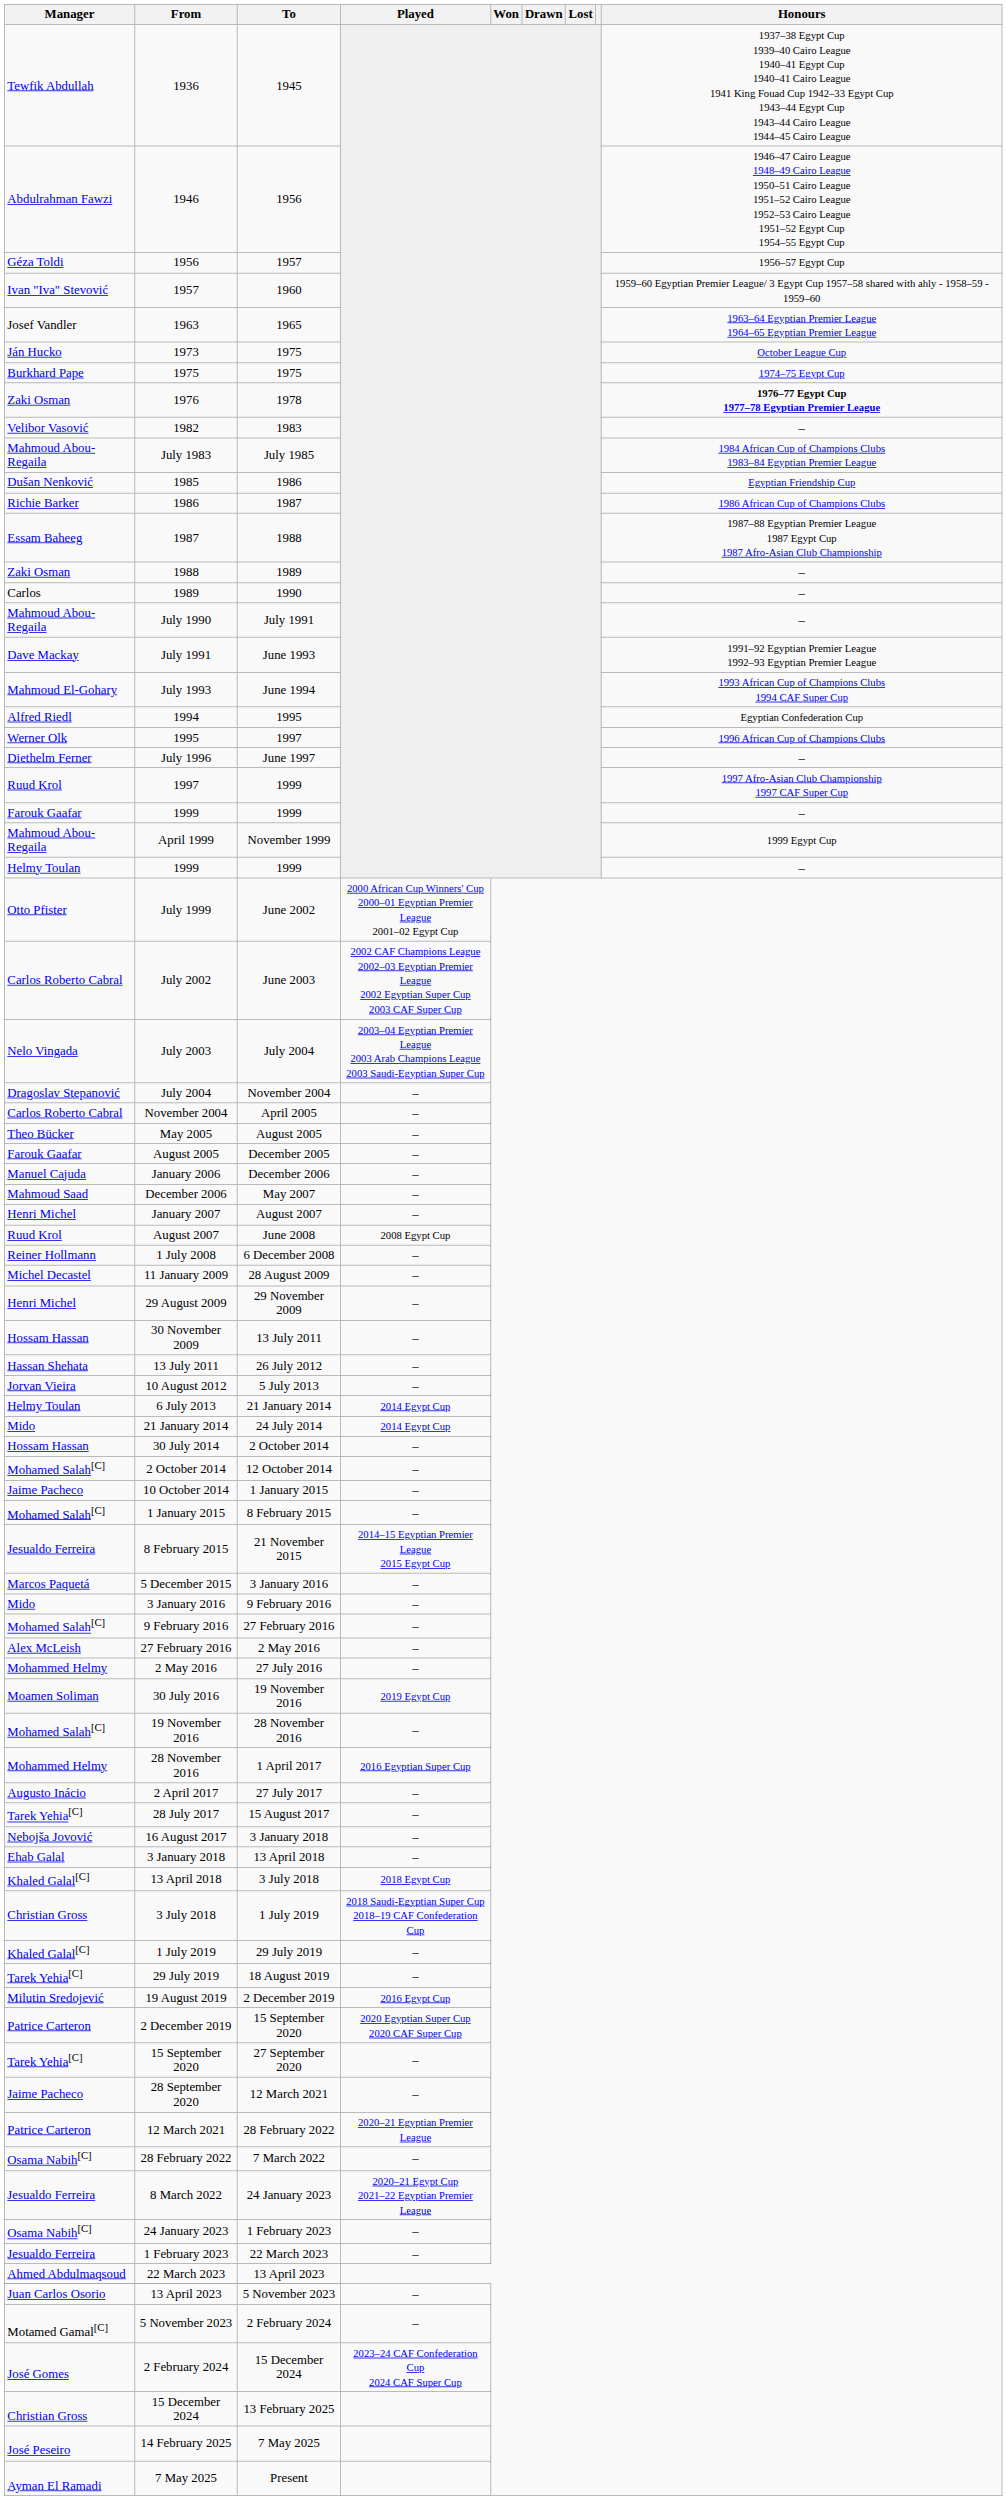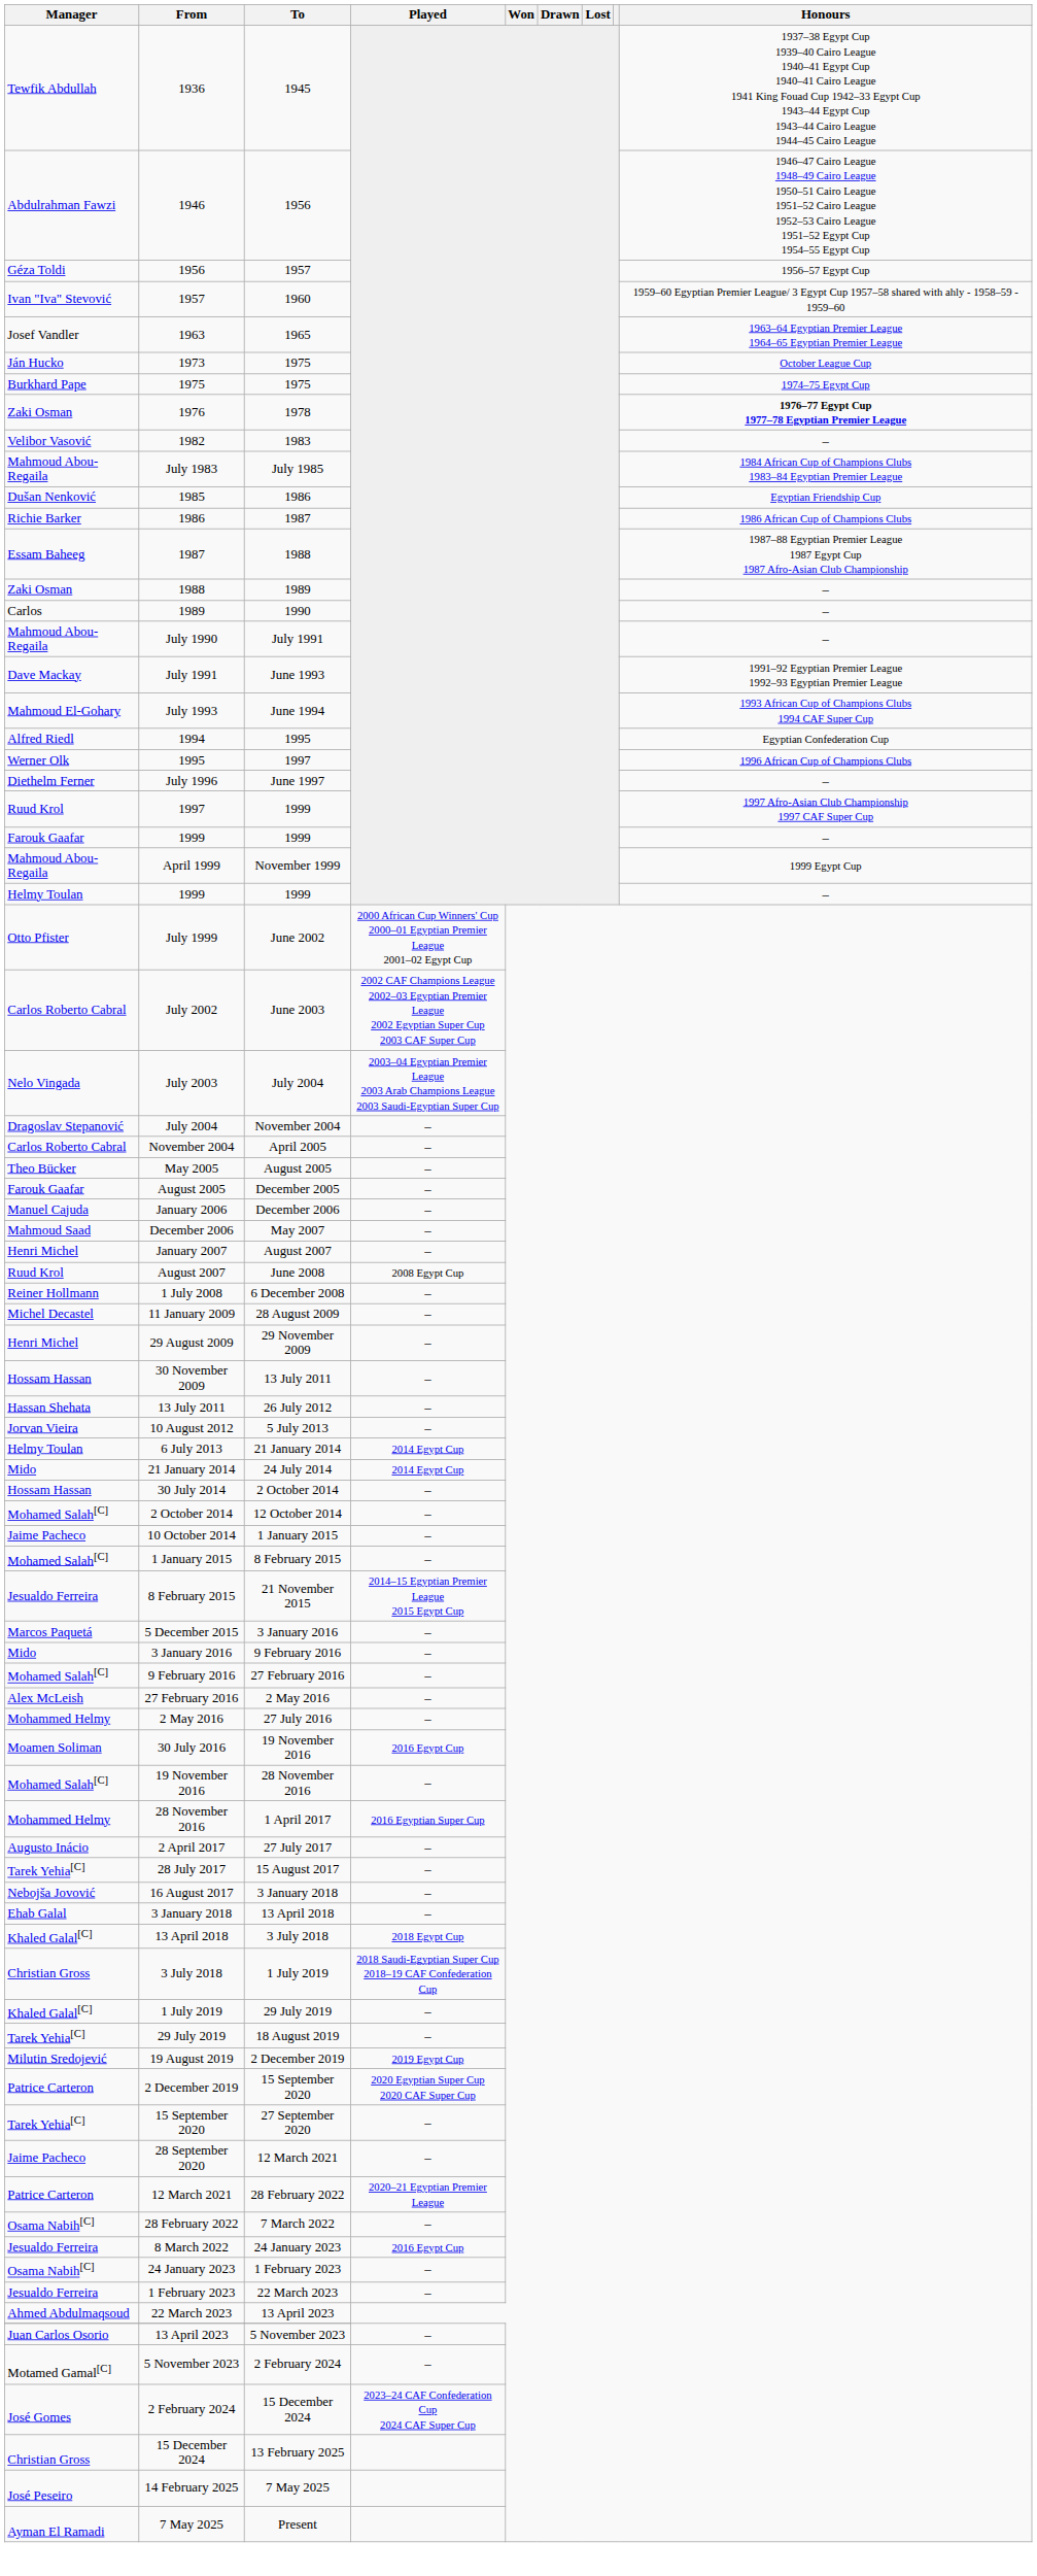 <table class="wikitable sortable" style="text-align:center">
 <tr>
 <th>Manager</th>
 <th>From</th>
 <th>To</th>
 <th>Played</th>
 <th>Won</th>
 <th>Drawn</th>
 <th>Lost</th>
 <th></th>
 <th>Honours</th>
 </tr>
 <tr>
 <td align="left"> <a href='#'>Tewfik Abdullah</a></td>
 <td>1936</td>
 <td>1945</td>
 <td colspan="5" rowspan="25" bgcolor=#efefef></td>
 <td><small> 1937–38 Egypt Cup <br> 1939–40 Cairo League <br>1940–41 Egypt Cup <br> 1940–41 Cairo League <br>1941 King Fouad Cup 1942–33 Egypt Cup <br>1943–44 Egypt Cup <br> 1943–44 Cairo League <br> 1944–45 Cairo League </small></td>
 </tr>
 <tr>
 <td align="left"> <a href='#'>Abdulrahman Fawzi</a></td>
 <td>1946</td>
 <td>1956</td>
 <td><small>1946–47 Cairo League <br> <a href='#'>1948–49 Cairo League</a> <br> 1950–51 Cairo League <br> 1951–52 Cairo League <br> 1952–53 Cairo League <br> 1951–52 Egypt Cup <br> 1954–55 Egypt Cup </small></td>
 </tr>
 <tr>
 <td align="left"> <a href='#'>Géza Toldi</a></td>
 <td>1956</td>
 <td>1957</td>
 <td><small>1956–57 Egypt Cup </small></td>
 </tr>
 <tr>
 <td align="left"> <a href='#'>Ivan "Iva" Stevović</a></td>
 <td>1957</td>
 <td>1960</td>
 <td><small>1959–60 Egyptian Premier League/ 3 Egypt Cup 1957–58  shared with ahly - 1958–59 - 1959–60  </small></td>
 </tr>
 <tr>
 <td align="left"> Josef Vandler</td>
 <td>1963</td>
 <td>1965</td>
 <td><small><a href='#'>1963–64 Egyptian Premier League</a> <br> <a href='#'>1964–65 Egyptian Premier League</a> </small></td>
 </tr>
 <tr>
 <td align="left"> <a href='#'>Ján Hucko</a></td>
 <td>1973</td>
 <td>1975</td>
 <td><small> <a href='#'>October League Cup</a> </small></td>
 </tr>
 <tr>
 <td align="left"> <a href='#'>Burkhard Pape</a></td>
 <td>1975</td>
 <td>1975</td>
 <td><small><a href='#'>1974–75 Egypt Cup</a> </small></td>
 </tr>
 <tr>
 <td align="left"> <a href='#'>Zaki Osman</a></td>
 <td>1976</td>
 <td>1978</td>
 <td><strong><small>1976–77 Egypt Cup </small> <br><small><a href='#'>1977–78 Egyptian Premier League</a> </small></strong></td>
 </tr>
 <tr>
 <td align="left"> <a href='#'>Velibor Vasović</a></td>
 <td>1982</td>
 <td>1983</td>
 <td>–</td>
 </tr>
 <tr>
 <td align="left"> <a href='#'>Mahmoud Abou-Regaila</a></td>
 <td>July 1983</td>
 <td>July 1985</td>
 <td><small><a href='#'>1984 African Cup of Champions Clubs</a><br> <a href='#'>1983–84 Egyptian Premier League</a> </small></td>
 </tr>
 <tr>
 <td align="left"> <a href='#'>Dušan Nenković</a></td>
 <td>1985</td>
 <td>1986</td>
 <td><small><a href='#'>Egyptian Friendship Cup</a></small></td>
 </tr>
 <tr>
 <td align="left"> <a href='#'>Richie Barker</a></td>
 <td>1986</td>
 <td>1987</td>
 <td><small><a href='#'>1986 African Cup of Champions Clubs</a></small></td>
 </tr>
 <tr>
 <td align="left"> <a href='#'>Essam Baheeg</a></td>
 <td>1987</td>
 <td>1988</td>
 <td><small>1987–88 Egyptian Premier League <br> 1987 Egypt Cup <br> <a href='#'>1987 Afro-Asian Club Championship</a>  </small></td>
 </tr>
 <tr>
 <td align="left"> <a href='#'>Zaki Osman</a></td>
 <td>1988</td>
 <td>1989</td>
 <td>–</td>
 </tr>
 <tr>
 <td align="left"> Carlos</td>
 <td>1989</td>
 <td>1990</td>
 <td>–</td>
 </tr>
 <tr>
 <td align="left"> <a href='#'>Mahmoud Abou-Regaila</a></td>
 <td>July 1990</td>
 <td>July 1991</td>
 <td>–</td>
 </tr>
 <tr>
 <td align="left"> <a href='#'>Dave Mackay</a></td>
 <td>July 1991</td>
 <td>June 1993</td>
 <td><small> 1991–92 Egyptian Premier League <br>  1992–93 Egyptian Premier League </small></td>
 </tr>
 <tr>
 <td align="left"> <a href='#'>Mahmoud El-Gohary</a></td>
 <td>July 1993</td>
 <td>June 1994</td>
 <td><small> <a href='#'>1993 African Cup of Champions Clubs</a> <br> <a href='#'>1994 CAF Super Cup</a> </small></td>
 </tr>
 <tr>
 <td align="left"> <a href='#'>Alfred Riedl</a></td>
 <td>1994</td>
 <td>1995</td>
 <td><small>Egyptian Confederation Cup</small></td>
 </tr>
 <tr>
 <td align="left"> <a href='#'>Werner Olk</a></td>
 <td>1995</td>
 <td>1997</td>
 <td><small><a href='#'>1996 African Cup of Champions Clubs</a></small></td>
 </tr>
 <tr>
 <td align="left"> <a href='#'>Diethelm Ferner</a></td>
 <td>July 1996</td>
 <td>June 1997</td>
 <td>–</td>
 </tr>
 <tr>
 <td align="left"> <a href='#'>Ruud Krol</a></td>
 <td>1997</td>
 <td>1999</td>
 <td><small><a href='#'>1997 Afro-Asian Club Championship</a> <br><a href='#'>1997 CAF Super Cup</a></small></td>
 </tr>
 <tr>
 <td align="left"> <a href='#'>Farouk Gaafar</a></td>
 <td>1999</td>
 <td>1999</td>
 <td>–</td>
 </tr>
 <tr>
 <td align="left"> <a href='#'>Mahmoud Abou-Regaila</a></td>
 <td>April 1999</td>
 <td>November 1999</td>
 <td><small>1999 Egypt Cup </small></td>
 </tr>
 <tr>
 <td align="left"> <a href='#'>Helmy Toulan</a></td>
 <td>1999</td>
 <td>1999</td>
 <td>–</td>
 </tr>
 <tr>
 <td align="left"> <a href='#'>Otto Pfister</a></td>
 <td>July 1999</td>
 <td>June 2002<br></td>
 <td><small><a href='#'>2000 African Cup Winners' Cup</a><br><a href='#'>2000–01 Egyptian Premier League</a><br>2001–02 Egypt Cup</small></td>
 </tr>
 <tr>
 <td align="left"> <a href='#'>Carlos Roberto Cabral</a></td>
 <td>July 2002</td>
 <td>June 2003<br></td>
 <td><small><a href='#'>2002 CAF Champions League</a><br><a href='#'>2002–03 Egyptian Premier League</a><br><a href='#'>2002 Egyptian Super Cup</a><br><a href='#'>2003 CAF Super Cup</a></small></td>
 </tr>
 <tr>
 <td align="left"> <a href='#'>Nelo Vingada</a></td>
 <td>July 2003</td>
 <td>July 2004<br></td>
 <td><small><a href='#'>2003–04 Egyptian Premier League</a><br><a href='#'>2003 Arab Champions League</a><br><a href='#'>2003 Saudi-Egyptian Super Cup</a></small></td>
 </tr>
 <tr>
 <td align="left"> <a href='#'>Dragoslav Stepanović</a></td>
 <td>July 2004</td>
 <td>November 2004<br></td>
 <td>–</td>
 </tr>
 <tr>
 <td align="left"> <a href='#'>Carlos Roberto Cabral</a></td>
 <td>November 2004</td>
 <td>April 2005<br></td>
 <td>–</td>
 </tr>
 <tr>
 <td align="left"> <a href='#'>Theo Bücker</a></td>
 <td>May 2005</td>
 <td>August 2005<br></td>
 <td>–</td>
 </tr>
 <tr>
 <td align="left"> <a href='#'>Farouk Gaafar</a></td>
 <td>August 2005</td>
 <td>December 2005<br></td>
 <td>–</td>
 </tr>
 <tr>
 <td align="left"> <a href='#'>Manuel Cajuda</a></td>
 <td>January 2006</td>
 <td>December 2006<br></td>
 <td>–</td>
 </tr>
 <tr>
 <td align="left"> <a href='#'>Mahmoud Saad</a></td>
 <td>December 2006</td>
 <td>May 2007<br></td>
 <td>–</td>
 </tr>
 <tr>
 <td align="left"> <a href='#'>Henri Michel</a></td>
 <td>January 2007</td>
 <td>August 2007<br></td>
 <td>–</td>
 </tr>
 <tr>
 <td align="left"> <a href='#'>Ruud Krol</a></td>
 <td>August 2007</td>
 <td>June 2008<br></td>
 <td><small>2008 Egypt Cup</small></td>
 </tr>
 <tr>
 <td align="left"> <a href='#'>Reiner Hollmann</a></td>
 <td>1 July 2008</td>
 <td>6 December 2008<br></td>
 <td>–</td>
 </tr>
 <tr>
 <td align="left"> <a href='#'>Michel Decastel</a></td>
 <td>11 January 2009</td>
 <td>28 August 2009<br></td>
 <td>–</td>
 </tr>
 <tr>
 <td align="left"> <a href='#'>Henri Michel</a></td>
 <td>29 August 2009</td>
 <td>29 November 2009<br></td>
 <td>–</td>
 </tr>
 <tr>
 <td align="left"> <a href='#'>Hossam Hassan</a></td>
 <td>30 November 2009</td>
 <td>13 July 2011<br></td>
 <td>–</td>
 </tr>
 <tr>
 <td align="left"> <a href='#'>Hassan Shehata</a></td>
 <td>13 July 2011</td>
 <td>26 July 2012<br></td>
 <td>–</td>
 </tr>
 <tr>
 <td align="left"> <a href='#'>Jorvan Vieira</a></td>
 <td>10 August 2012</td>
 <td>5 July 2013<br></td>
 <td>–</td>
 </tr>
 <tr>
 <td align="left"> <a href='#'>Helmy Toulan</a></td>
 <td>6 July 2013</td>
 <td>21 January 2014<br></td>
 <td><small><a href='#'>2014 Egypt Cup</a></small></td>
 </tr>
 <tr>
 <td align="left"> <a href='#'>Mido</a></td>
 <td>21 January 2014</td>
 <td>24 July 2014<br></td>
 <td><small><a href='#'>2014 Egypt Cup</a></small></td>
 </tr>
 <tr>
 <td align="left"> <a href='#'>Hossam Hassan</a></td>
 <td>30 July 2014</td>
 <td>2 October 2014<br></td>
 <td>–</td>
 </tr>
 <tr>
 <td align="left"> <a href='#'>Mohamed Salah</a><sup>[C]</sup></td>
 <td>2 October 2014</td>
 <td>12 October 2014<br></td>
 <td>–</td>
 </tr>
 <tr>
 <td align="left"> <a href='#'>Jaime Pacheco</a></td>
 <td>10 October 2014</td>
 <td>1 January 2015<br></td>
 <td>–</td>
 </tr>
 <tr>
 <td align="left"> <a href='#'>Mohamed Salah</a><sup>[C]</sup></td>
 <td>1 January 2015</td>
 <td>8 February 2015<br></td>
 <td>–</td>
 </tr>
 <tr>
 <td align="left"> <a href='#'>Jesualdo Ferreira</a></td>
 <td>8 February 2015</td>
 <td>21 November 2015<br></td>
 <td><small><a href='#'>2014–15 Egyptian Premier League</a><br><a href='#'>2015 Egypt Cup</a></small></td>
 </tr>
 <tr>
 <td align="left"> <a href='#'>Marcos Paquetá</a></td>
 <td>5 December 2015</td>
 <td>3 January 2016<br></td>
 <td>–</td>
 </tr>
 <tr>
 <td align="left"> <a href='#'>Mido</a></td>
 <td>3 January 2016</td>
 <td>9 February 2016<br></td>
 <td>–</td>
 </tr>
 <tr>
 <td align="left"> <a href='#'>Mohamed Salah</a><sup>[C]</sup></td>
 <td>9 February 2016</td>
 <td>27 February 2016<br></td>
 <td>–</td>
 </tr>
 <tr>
 <td align="left"> <a href='#'>Alex McLeish</a></td>
 <td>27 February 2016</td>
 <td>2 May 2016<br></td>
 <td>–</td>
 </tr>
 <tr>
 <td align="left"> <a href='#'>Mohammed Helmy</a></td>
 <td>2 May 2016</td>
 <td>27 July 2016<br></td>
 <td>–</td>
 </tr>
 <tr>
 <td align="left"> <a href='#'>Moamen Soliman</a></td>
 <td>30 July 2016</td>
 <td>19 November 2016<br></td>
-<td><small><a href='#'>2019 Egypt Cup</a></small></td>
+<td><small><a href='#'>2016 Egypt Cup</a></small></td>
 </tr>
 <tr>
 <td align="left"> <a href='#'>Mohamed Salah</a><sup>[C]</sup></td>
 <td>19 November 2016</td>
 <td>28 November 2016<br></td>
 <td>–</td>
 </tr>
 <tr>
 <td align="left"> <a href='#'>Mohammed Helmy</a></td>
 <td>28 November 2016</td>
 <td>1 April 2017<br></td>
 <td><small><a href='#'>2016 Egyptian Super Cup</a></small></td>
 </tr>
 <tr>
 <td align="left"> <a href='#'>Augusto Inácio</a></td>
 <td>2 April 2017</td>
 <td>27 July 2017<br></td>
 <td>–</td>
 </tr>
 <tr>
 <td align="left"> <a href='#'>Tarek Yehia</a><sup>[C]</sup></td>
 <td>28 July 2017</td>
 <td>15 August 2017<br></td>
 <td>–</td>
 </tr>
 <tr>
 <td align="left"> <a href='#'>Nebojša Jovović</a></td>
 <td>16 August 2017</td>
 <td>3 January 2018<br></td>
 <td>–</td>
 </tr>
 <tr>
 <td align="left"> <a href='#'>Ehab Galal</a></td>
 <td>3 January 2018</td>
 <td>13 April 2018<br></td>
 <td>–</td>
 </tr>
 <tr>
 <td align="left"> <a href='#'>Khaled Galal</a><sup>[C]</sup></td>
 <td>13 April 2018</td>
 <td>3 July 2018<br></td>
 <td><small><a href='#'>2018 Egypt Cup</a></small></td>
 </tr>
 <tr>
 <td align="left"> <a href='#'>Christian Gross</a></td>
 <td>3 July 2018</td>
 <td>1 July 2019<br></td>
 <td><small><a href='#'>2018 Saudi-Egyptian Super Cup</a><br><a href='#'>2018–19 CAF Confederation Cup</a></small></td>
 </tr>
 <tr>
 <td align="left"> <a href='#'>Khaled Galal</a><sup>[C]</sup></td>
 <td>1 July 2019</td>
 <td>29 July 2019<br></td>
 <td>–</td>
 </tr>
 <tr>
 <td align="left"> <a href='#'>Tarek Yehia</a><sup>[C]</sup></td>
 <td>29 July 2019</td>
 <td>18 August 2019<br></td>
 <td>–</td>
 </tr>
 <tr>
 <td align="left"> <a href='#'>Milutin Sredojević</a></td>
 <td>19 August 2019</td>
 <td>2 December 2019<br></td>
-<td><small><a href='#'>2016 Egypt Cup</a></small></td>
+<td><small><a href='#'>2019 Egypt Cup</a></small></td>
 </tr>
 <tr>
 <td align="left"> <a href='#'>Patrice Carteron</a></td>
 <td>2 December 2019</td>
 <td>15 September 2020<br></td>
 <td><small><a href='#'>2020 Egyptian Super Cup</a><br><a href='#'>2020 CAF Super Cup</a></small></td>
 </tr>
 <tr>
 <td align="left"> <a href='#'>Tarek Yehia</a><sup>[C]</sup></td>
 <td>15 September 2020</td>
 <td>27 September 2020<br></td>
 <td>–</td>
 </tr>
 <tr>
 <td align="left"> <a href='#'>Jaime Pacheco</a></td>
 <td>28 September 2020</td>
 <td>12 March 2021<br></td>
 <td>–</td>
 </tr>
 <tr>
 <td align="left"> <a href='#'>Patrice Carteron</a></td>
 <td>12 March 2021</td>
 <td>28 February 2022<br></td>
 <td><small><a href='#'>2020–21 Egyptian Premier League</a></small></td>
 </tr>
 <tr>
 <td align="left"> <a href='#'>Osama Nabih</a><sup>[C]</sup></td>
 <td>28 February 2022</td>
 <td>7 March 2022<br></td>
 <td>–</td>
 </tr>
 <tr>
 <td align="left"> <a href='#'>Jesualdo Ferreira</a></td>
 <td>8 March 2022</td>
 <td>24 January 2023<br></td>
-<td><small><a href='#'>2020–21 Egypt Cup</a><br><a href='#'>2021–22 Egyptian Premier League</a></small></td>
+<td><small><a href='#'>2016 Egypt Cup</a></small></td>
 </tr>
 <tr>
 <td align="left"> <a href='#'>Osama Nabih</a><sup>[C]</sup></td>
 <td>24 January 2023</td>
 <td>1 February 2023<br></td>
 <td>–</td>
 </tr>
 <tr>
 <td align="left"> <a href='#'>Jesualdo Ferreira</a></td>
 <td>1 February 2023</td>
 <td>22 March 2023<br></td>
 <td>–</td>
 </tr>
 <tr>
 <td align="left"> <a href='#'>Ahmed Abdulmaqsoud</a></td>
 <td>22 March 2023</td>
 <td>13 April 2023<br></td>
 </tr>
 <tr>
 </tr>
 <tr>
 <td align="left"> <a href='#'>Juan Carlos Osorio</a></td>
 <td>13 April 2023</td>
 <td>5 November 2023<br></td>
 <td>–</td>
 </tr>
 <tr>
 <td align="left"><br>Motamed Gamal<sup>[C]</sup></td>
 <td>5 November 2023</td>
 <td>2 February 2024<br></td>
 <td>–</td>
 </tr>
 <tr>
 <td align="left"><br><a href='#'>José Gomes</a></td>
 <td>2 February 2024</td>
 <td>15 December 2024<br></td>
 <td><small><a href='#'>2023–24 CAF Confederation Cup</a><br><a href='#'>2024 CAF Super Cup</a></small></td>
 </tr>
 <tr>
 <td align="left"><br><a href='#'>Christian Gross</a></td>
 <td>15 December 2024</td>
 <td>13 February 2025<br></td>
 <td></td>
 </tr>
 <tr>
 <td align="left"><br><a href='#'>José Peseiro</a></td>
 <td>14 February 2025</td>
 <td>7 May 2025<br></td>
 <td></td>
 </tr>
 <tr>
 <td align="left"><br><a href='#'>Ayman El Ramadi</a></td>
 <td>7 May 2025</td>
 <td>Present<br></td>
 <td></td>
 </tr>
 </table>
